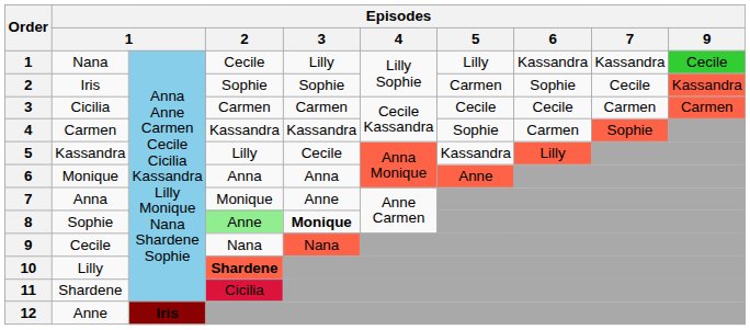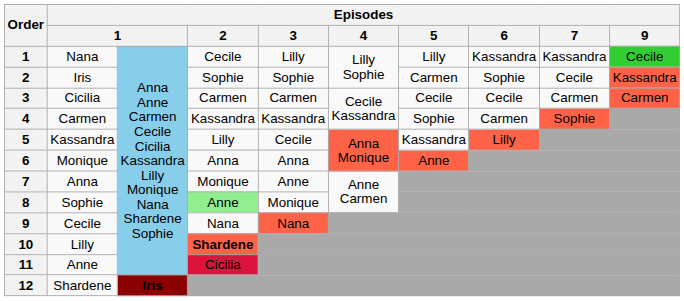 <table class="wikitable" style="text-align:center; font-size:92%">
 <tr>
 <th rowspan="2">Order</th>
 <th colspan="9">Episodes</th>
 </tr>
 <tr>
 <th colspan="2">1</th>
 <th>2</th>
 <th>3</th>
 <th>4</th>
 <th>5</th>
 <th>6</th>
 <th>7</th>
 <th>9</th>
 </tr>
 <tr>
 <th>1</th>
 <td>Nana</td>
 <td rowspan="11" style="background:skyblue;">Anna<br>Anne<br>Carmen<br>Cecile<br>Cicilia <br>Kassandra <br>Lilly<br>Monique <br>Nana <br>Shardene <br>Sophie</td>
 <td>Cecile</td>
 <td>Lilly</td>
 <td rowspan="2">Lilly<br>Sophie</td>
 <td>Lilly</td>
 <td>Kassandra</td>
 <td>Kassandra</td>
 <td style="background:limegreen;">Cecile</td>
 </tr>
 <tr>
 <th>2</th>
 <td>Iris</td>
 <td>Sophie</td>
 <td>Sophie</td>
 <td>Carmen</td>
 <td>Sophie</td>
 <td>Cecile</td>
 <td style="background:tomato;">Kassandra</td>
 </tr>
 <tr>
 <th>3</th>
 <td>Cicilia</td>
 <td>Carmen</td>
 <td>Carmen</td>
 <td rowspan="2">Cecile<br>Kassandra</td>
 <td>Cecile</td>
 <td>Cecile</td>
 <td>Carmen</td>
 <td style="background:tomato;">Carmen</td>
 </tr>
 <tr>
 <th>4</th>
 <td>Carmen</td>
 <td>Kassandra</td>
 <td>Kassandra</td>
 <td>Sophie</td>
 <td>Carmen</td>
 <td style="background:tomato;">Sophie</td>
 <td style="background:darkgray" colspan="2"></td>
 </tr>
 <tr>
 <th>5</th>
 <td>Kassandra</td>
 <td>Lilly</td>
 <td>Cecile</td>
 <td rowspan="2" style="background:tomato;">Anna<br>Monique</td>
 <td>Kassandra</td>
 <td style="background:tomato;">Lilly</td>
 <td style="background:darkgray" colspan="3"></td>
 </tr>
 <tr>
 <th>6</th>
 <td>Monique</td>
 <td>Anna</td>
 <td>Anna</td>
 <td style="background:tomato;">Anne</td>
 <td style="background:darkgray" colspan="4"></td>
 </tr>
 <tr>
 <th>7</th>
 <td>Anna</td>
 <td>Monique</td>
 <td>Anne</td>
 <td rowspan="2">Anne<br>Carmen</td>
 <td style="background:darkgray" colspan="6"></td>
 </tr>
 <tr>
 <th>8</th>
 <td>Sophie</td>
 <td style="background: lightgreen;">Anne</td>
-<td><strong>Monique</strong></td>
+<td>Monique</td>
 <td style="background:darkgray" colspan="6"></td>
 </tr>
 <tr>
 <th>9</th>
 <td>Cecile</td>
 <td>Nana</td>
 <td style="background:tomato;">Nana</td>
 <td style="background:darkgray" colspan="8"></td>
 </tr>
 <tr>
 <th>10</th>
 <td>Lilly</td>
 <td style="background:tomato;"><strong>Shardene</strong></td>
 <td style="background:darkgray" colspan="8"></td>
 </tr>
 <tr>
 <th>11</th>
-<td>Shardene</td>
+<td>Anne</td>
 <td style="background:crimson;"><span>Cicilia</span></td>
 <td style="background:darkgray" colspan="10"></td>
 </tr>
 <tr>
 <th>12</th>
-<td>Anne</td>
+<td>Shardene</td>
 <td width="60" bgcolor="darkred"><strong><span>Iris</span></strong></td>
 <td style="background:darkgray" colspan="12"></td>
 </tr>
 </table>
